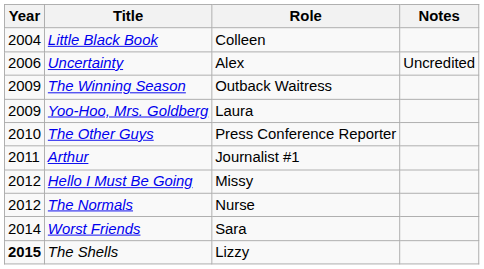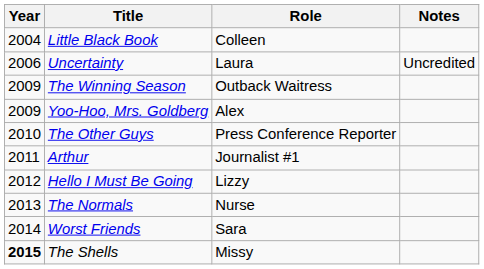 <table class="wikitable sortable">
 <tr>
 <th>Year</th>
 <th>Title</th>
 <th>Role</th>
 <th>Notes</th>
 </tr>
 <tr>
 <td>2004</td>
 <td><a href='#'><em>Little Black Book</em></a></td>
 <td>Colleen</td>
 <td></td>
 </tr>
 <tr>
 <td>2006</td>
 <td><a href='#'><em>Uncertainty</em></a></td>
-<td>Alex</td>
+<td>Laura</td>
 <td>Uncredited</td>
 </tr>
 <tr>
 <td>2009</td>
 <td><em><a href='#'>The Winning Season</a></em></td>
 <td>Outback Waitress</td>
 <td></td>
 </tr>
 <tr>
 <td>2009</td>
 <td><em><a href='#'>Yoo-Hoo, Mrs. Goldberg</a></em></td>
-<td>Laura</td>
+<td>Alex</td>
 <td></td>
 </tr>
 <tr>
 <td>2010</td>
 <td><em><a href='#'>The Other Guys</a></em></td>
 <td>Press Conference Reporter</td>
 <td></td>
 </tr>
 <tr>
 <td>2011</td>
 <td><a href='#'><em>Arthur</em></a></td>
 <td>Journalist #1</td>
 <td></td>
 </tr>
 <tr>
 <td>2012</td>
 <td><a href='#'><em>Hello I Must Be Going</em></a></td>
-<td>Missy</td>
+<td>Lizzy</td>
 <td></td>
 </tr>
 <tr>
-<td>2012</td>
+<td>2013</td>
 <td><a href='#'><em>The Normals</em></a></td>
 <td>Nurse</td>
 <td></td>
 </tr>
 <tr>
 <td>2014</td>
 <td><a href='#'><em>Worst Friends</em></a></td>
 <td>Sara</td>
 <td></td>
 </tr>
 <tr>
 <td><strong>2015</strong></td>
 <td><em>The Shells</em></td>
-<td>Lizzy</td>
+<td>Missy</td>
 <td></td>
 </tr>
 </table>
